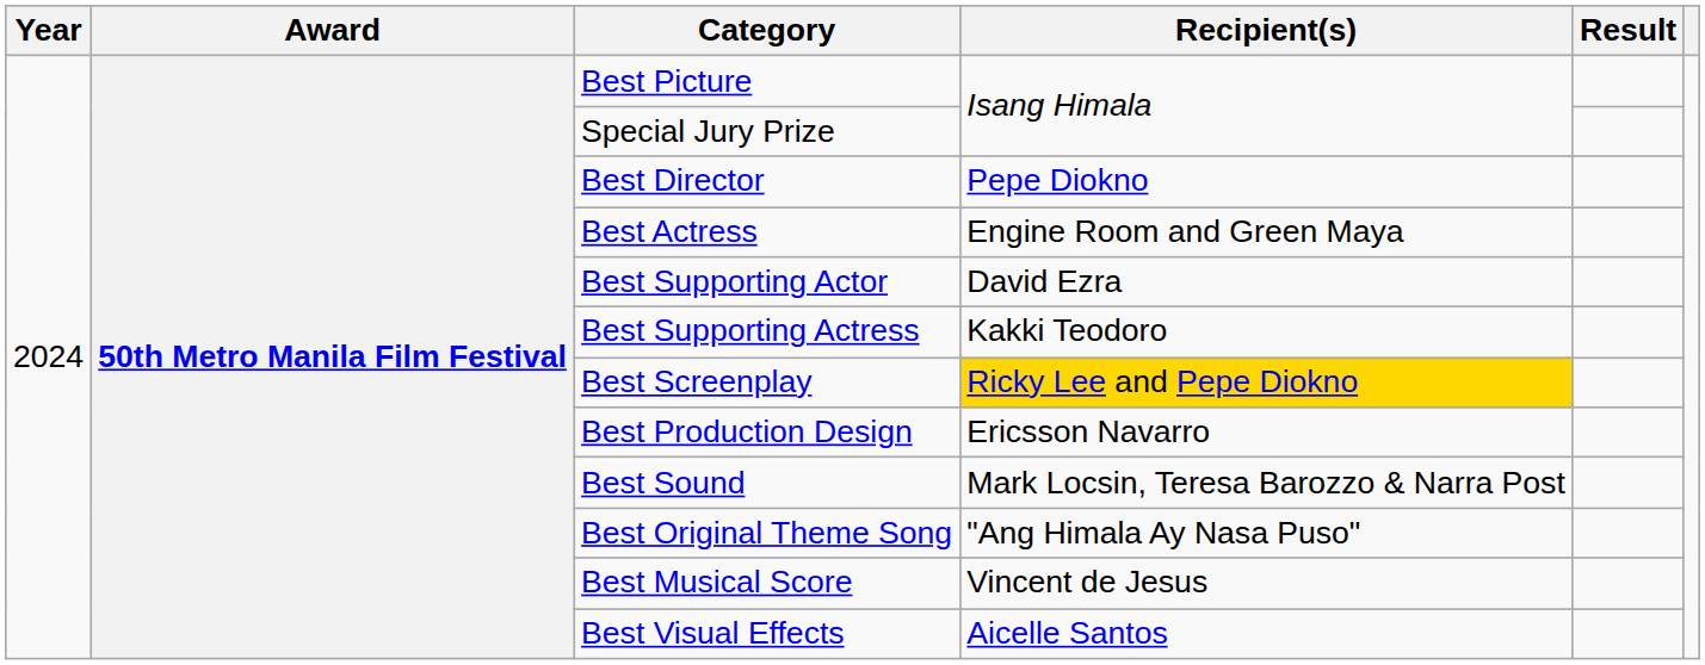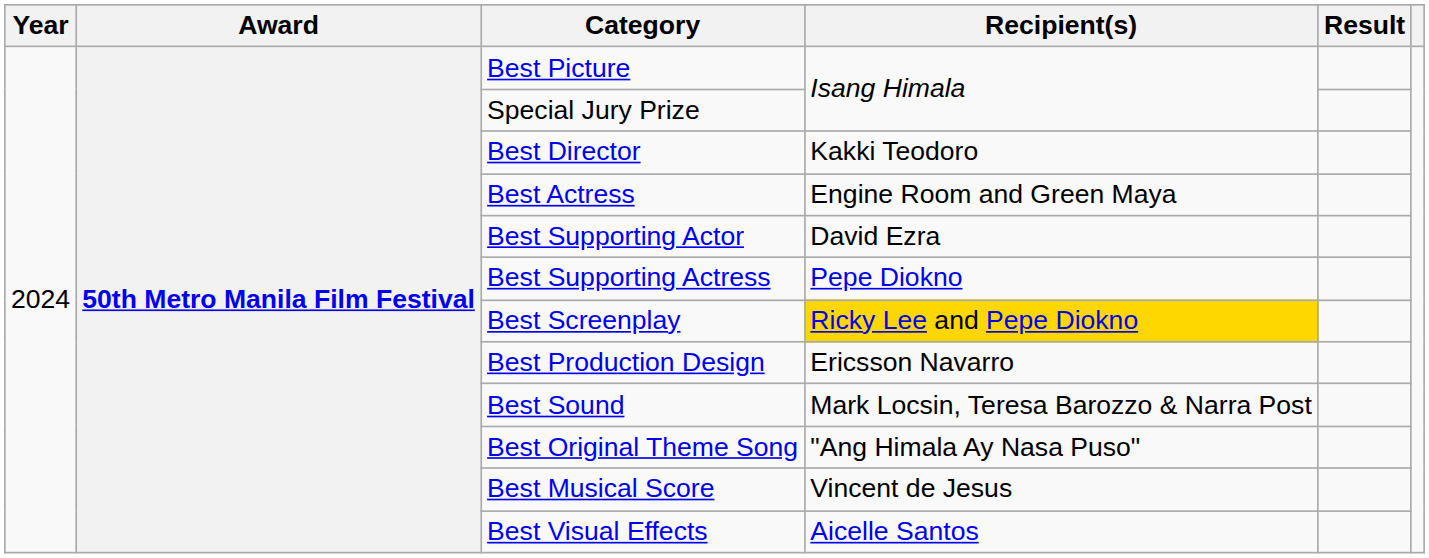 <table class="wikitable sortable plainrowheaders">
 <tr>
 <th scope="col" data-sort-type="date">Year</th>
 <th scope="col">Award</th>
 <th scope="col">Category</th>
 <th scope="col">Recipient(s)</th>
 <th scope="col">Result</th>
 <th scope="col" class="unsortable"></th>
 </tr>
 <tr>
 <td rowspan="12" style="text-align: center;">2024</td>
 <th rowspan="12" scope="row"><a href='#'>50th Metro Manila Film Festival</a></th>
 <td><a href='#'>Best Picture</a></td>
 <td rowspan="2"><em>Isang Himala</em></td>
 <td></td>
 <td rowspan="12" style="text-align: center;"></td>
 </tr>
 <tr>
 <td>Special Jury Prize</td>
 <td></td>
 </tr>
 <tr>
 <td><a href='#'>Best Director</a></td>
-<td><a href='#'>Pepe Diokno</a></td>
+<td>Kakki Teodoro</td>
 <td></td>
 </tr>
 <tr>
 <td><a href='#'>Best Actress</a></td>
 <td>Engine Room and Green Maya</td>
 <td></td>
 </tr>
 <tr>
 <td><a href='#'>Best Supporting Actor</a></td>
 <td>David Ezra</td>
 <td></td>
 </tr>
 <tr>
 <td><a href='#'>Best Supporting Actress</a></td>
-<td>Kakki Teodoro</td>
+<td><a href='#'>Pepe Diokno</a></td>
 <td></td>
 </tr>
 <tr>
 <td><a href='#'>Best Screenplay</a></td>
 <td style="background: gold;"><a href='#'>Ricky Lee</a> and <a href='#'>Pepe Diokno</a></td>
 <td></td>
 </tr>
 <tr>
 <td><a href='#'>Best Production Design</a></td>
 <td>Ericsson Navarro</td>
 <td></td>
 </tr>
 <tr>
 <td><a href='#'>Best Sound</a></td>
 <td>Mark Locsin, Teresa Barozzo & Narra Post</td>
 <td></td>
 </tr>
 <tr>
 <td><a href='#'>Best Original Theme Song</a></td>
 <td>"Ang Himala Ay Nasa Puso"<br></td>
 <td></td>
 </tr>
 <tr>
 <td><a href='#'>Best Musical Score</a></td>
 <td>Vincent de Jesus</td>
 <td></td>
 </tr>
 <tr>
 <td><a href='#'>Best Visual Effects</a></td>
 <td><a href='#'>Aicelle Santos</a></td>
 <td></td>
 </tr>
 </table>
